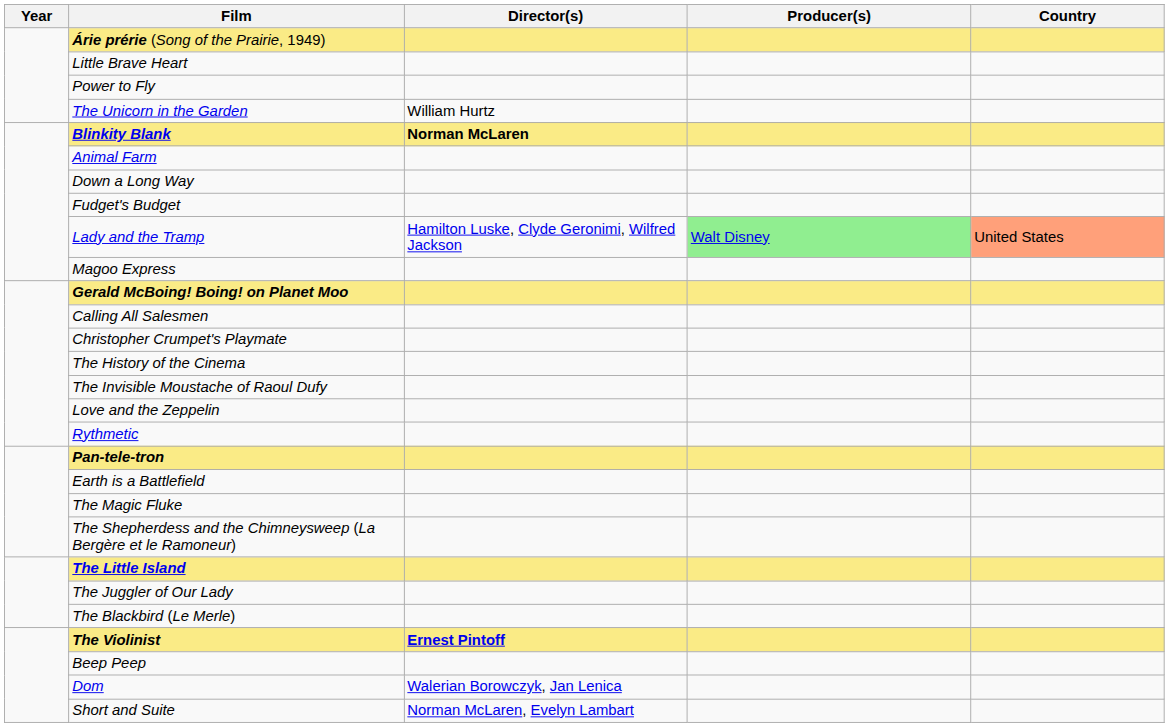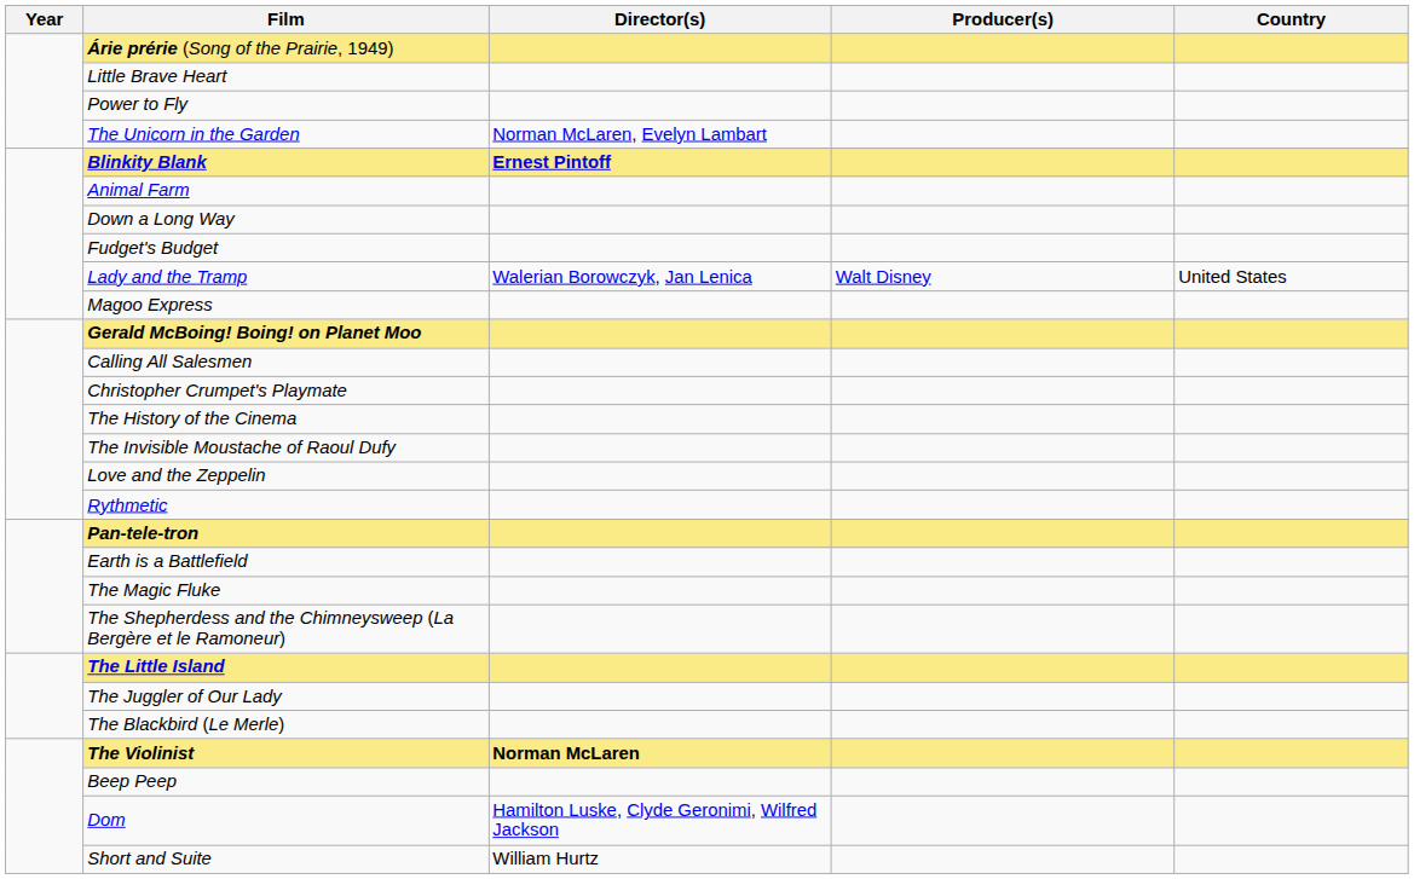 <table class="wikitable" style="width:100% cellpadding="5";">
 <tr>
 <th style="width:5%;">Year</th>
 <th style="width:26%;">Film</th>
 <th style="width:22%;">Director(s)</th>
 <th style="width:22%;">Producer(s)</th>
 <th style="width:15%;">Country</th>
 </tr>
 <tr>
 <td rowspan="4"></td>
 <td style="background:#FAEB86"><strong><em>Árie prérie</em></strong> (<em>Song of the Prairie</em>, 1949)</td>
 <td style="background:#FAEB86"></td>
 <td style="background:#FAEB86"></td>
 <td style="background:#FAEB86"></td>
 </tr>
 <tr>
 <td><em>Little Brave Heart</em></td>
 <td></td>
 <td></td>
 <td></td>
 </tr>
 <tr>
 <td><em>Power to Fly</em></td>
 <td></td>
 <td></td>
 <td></td>
 </tr>
 <tr>
 <td><em><a href='#'>The Unicorn in the Garden</a></em></td>
-<td>William Hurtz</td>
+<td><a href='#'>Norman McLaren</a>, <a href='#'>Evelyn Lambart</a></td>
 <td></td>
 <td></td>
 </tr>
 <tr>
 <td rowspan="6"></td>
 <td style="background:#FAEB86"><strong><em><a href='#'>Blinkity Blank</a></em></strong></td>
-<td style="background:#FAEB86"><strong>Norman McLaren</strong></td>
+<td style="background:#FAEB86"><strong><a href='#'>Ernest Pintoff</a></strong></td>
 <td style="background:#FAEB86"></td>
 <td style="background:#FAEB86"></td>
 </tr>
 <tr>
 <td><em><a href='#'>Animal Farm</a></em></td>
 <td></td>
 <td></td>
 <td></td>
 </tr>
 <tr>
 <td><em>Down a Long Way</em></td>
 <td></td>
 <td></td>
 <td></td>
 </tr>
 <tr>
 <td><em>Fudget's Budget</em></td>
 <td></td>
 <td></td>
 <td></td>
 </tr>
 <tr>
 <td><em><a href='#'>Lady and the Tramp</a></em></td>
-<td><a href='#'>Hamilton Luske</a>, <a href='#'>Clyde Geronimi</a>, <a href='#'>Wilfred Jackson</a></td>
-<td style="background: lightgreen;"><a href='#'>Walt Disney</a></td>
-<td style="background: lightsalmon;">United States</td>
+<td><a href='#'>Walerian Borowczyk</a>, <a href='#'>Jan Lenica</a></td>
+<td><a href='#'>Walt Disney</a></td>
+<td>United States</td>
 </tr>
 <tr>
 <td><em>Magoo Express</em></td>
 <td></td>
 <td></td>
 <td></td>
 </tr>
 <tr>
 <td rowspan="7"></td>
 <td style="background:#FAEB86"><strong><em>Gerald McBoing! Boing! on Planet Moo</em></strong></td>
 <td style="background:#FAEB86"></td>
 <td style="background:#FAEB86"></td>
 <td style="background:#FAEB86"></td>
 </tr>
 <tr>
 <td><em>Calling All Salesmen</em></td>
 <td></td>
 <td></td>
 <td></td>
 </tr>
 <tr>
 <td><em>Christopher Crumpet's Playmate</em></td>
 <td></td>
 <td></td>
 <td></td>
 </tr>
 <tr>
 <td><em>The History of the Cinema</em></td>
 <td></td>
 <td></td>
 <td></td>
 </tr>
 <tr>
 <td><em>The Invisible Moustache of Raoul Dufy</em></td>
 <td></td>
 <td></td>
 <td></td>
 </tr>
 <tr>
 <td><em>Love and the Zeppelin</em></td>
 <td></td>
 <td></td>
 <td></td>
 </tr>
 <tr>
 <td><em><a href='#'>Rythmetic</a></em></td>
 <td></td>
 <td></td>
 <td></td>
 </tr>
 <tr>
 <td rowspan="4"></td>
 <td style="background:#FAEB86"><strong><em>Pan-tele-tron</em></strong></td>
 <td style="background:#FAEB86"></td>
 <td style="background:#FAEB86"></td>
 <td style="background:#FAEB86"></td>
 </tr>
 <tr>
 <td><em>Earth is a Battlefield</em></td>
 <td></td>
 <td></td>
 <td></td>
 </tr>
 <tr>
 <td><em>The Magic Fluke</em></td>
 <td></td>
 <td></td>
 <td></td>
 </tr>
 <tr>
 <td><em>The Shepherdess and the Chimneysweep</em> (<em>La Bergère et le Ramoneur</em>)</td>
 <td></td>
 <td></td>
 <td></td>
 </tr>
 <tr>
 <td rowspan="3"></td>
 <td style="background:#FAEB86"><strong><em><a href='#'>The Little Island</a></em></strong></td>
 <td style="background:#FAEB86"></td>
 <td style="background:#FAEB86"></td>
 <td style="background:#FAEB86"></td>
 </tr>
 <tr>
 <td><em>The Juggler of Our Lady</em></td>
 <td></td>
 <td></td>
 <td></td>
 </tr>
 <tr>
 <td><em>The Blackbird</em> (<em>Le Merle</em>)</td>
 <td></td>
 <td></td>
 <td></td>
 </tr>
 <tr>
 <td rowspan="4"></td>
 <td style="background:#FAEB86"><strong><em>The Violinist</em></strong></td>
-<td style="background:#FAEB86"><strong><a href='#'>Ernest Pintoff</a></strong></td>
+<td style="background:#FAEB86"><strong>Norman McLaren</strong></td>
 <td style="background:#FAEB86"></td>
 <td style="background:#FAEB86"></td>
 </tr>
 <tr>
 <td><em>Beep Peep</em></td>
 <td></td>
 <td></td>
 <td></td>
 </tr>
 <tr>
 <td><em><a href='#'>Dom</a></em></td>
-<td><a href='#'>Walerian Borowczyk</a>, <a href='#'>Jan Lenica</a></td>
+<td><a href='#'>Hamilton Luske</a>, <a href='#'>Clyde Geronimi</a>, <a href='#'>Wilfred Jackson</a></td>
 <td></td>
 <td></td>
 </tr>
 <tr>
 <td><em>Short and Suite</em></td>
-<td><a href='#'>Norman McLaren</a>, <a href='#'>Evelyn Lambart</a></td>
+<td>William Hurtz</td>
 <td></td>
 <td></td>
 </tr>
 </table>
